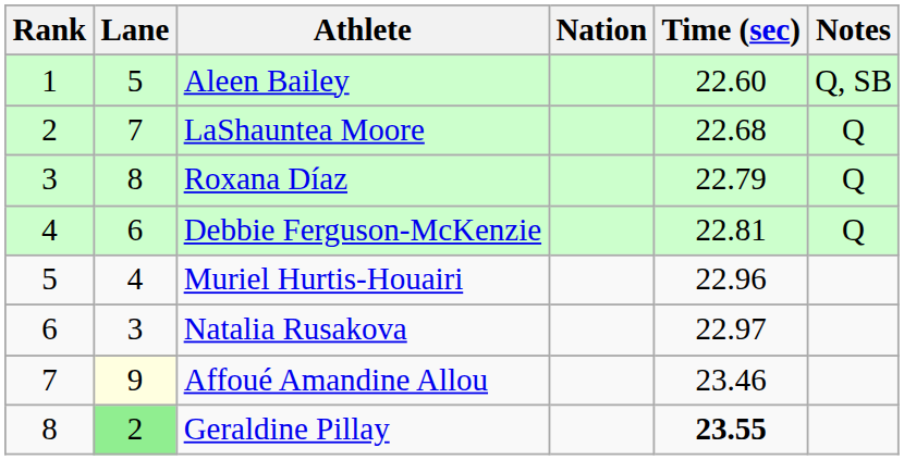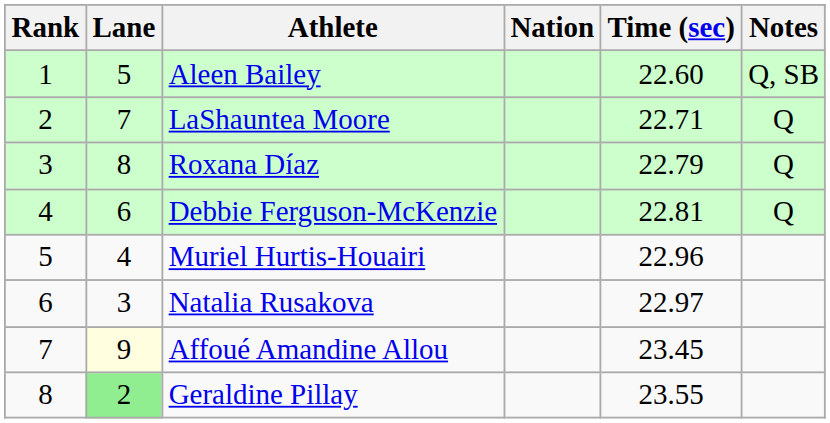 <table class="wikitable sortable" style="text-align:center">
 <tr>
 <th>Rank</th>
 <th>Lane</th>
 <th>Athlete</th>
 <th>Nation</th>
 <th>Time (<a href='#'>sec</a>)</th>
 <th>Notes</th>
 </tr>
 <tr bgcolor=ccffcc>
 <td>1</td>
 <td>5</td>
 <td align="left"><a href='#'>Aleen Bailey</a></td>
 <td align=left></td>
 <td>22.60</td>
 <td>Q, SB</td>
 </tr>
 <tr bgcolor=ccffcc>
 <td>2</td>
 <td>7</td>
 <td align="left"><a href='#'>LaShauntea Moore</a></td>
 <td align=left></td>
-<td>22.68</td>
+<td>22.71</td>
 <td>Q</td>
 </tr>
 <tr bgcolor=ccffcc>
 <td>3</td>
 <td>8</td>
 <td align="left"><a href='#'>Roxana Díaz</a></td>
 <td align=left></td>
 <td>22.79</td>
 <td>Q</td>
 </tr>
 <tr bgcolor=ccffcc>
 <td>4</td>
 <td>6</td>
 <td align="left"><a href='#'>Debbie Ferguson-McKenzie</a></td>
 <td align=left></td>
 <td>22.81</td>
 <td>Q</td>
 </tr>
 <tr>
 <td>5</td>
 <td>4</td>
 <td align="left"><a href='#'>Muriel Hurtis-Houairi</a></td>
 <td align=left></td>
 <td>22.96</td>
 <td></td>
 </tr>
 <tr>
 <td>6</td>
 <td>3</td>
 <td align="left"><a href='#'>Natalia Rusakova</a></td>
 <td align=left></td>
 <td>22.97</td>
 <td></td>
 </tr>
 <tr>
 <td>7</td>
 <td style="background: lightyellow;">9</td>
 <td align="left"><a href='#'>Affoué Amandine Allou</a></td>
 <td align=left></td>
-<td>23.46</td>
+<td>23.45</td>
 <td></td>
 </tr>
 <tr>
 <td>8</td>
 <td style="background: lightgreen;">2</td>
 <td align="left"><a href='#'>Geraldine Pillay</a></td>
 <td align=left></td>
-<td><strong>23.55</strong></td>
+<td>23.55</td>
 <td></td>
 </tr>
 </table>
